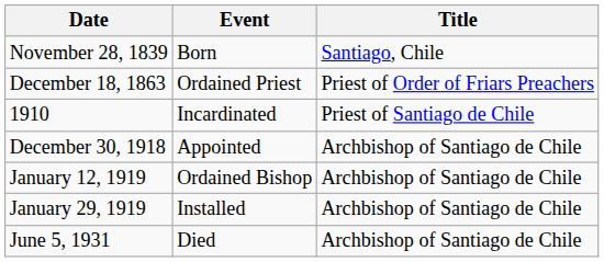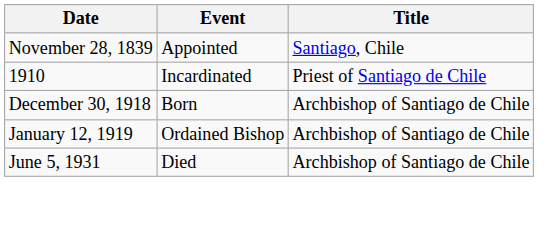 <table class="wikitable">
 <tr>
 <th scope="col">Date</th>
 <th scope="col">Event</th>
 <th scope="col">Title</th>
 </tr>
 <tr>
 <td>November 28, 1839</td>
-<td>Born</td>
+<td>Appointed</td>
 <td><a href='#'>Santiago</a>, Chile</td>
-</tr>
-<tr>
-<td>December 18, 1863</td>
-<td>Ordained Priest</td>
-<td>Priest of <a href='#'>Order of Friars Preachers</a></td>
 </tr>
 <tr>
 <td>1910</td>
 <td>Incardinated</td>
 <td>Priest of <a href='#'>Santiago de Chile</a></td>
 </tr>
 <tr>
 <td>December 30, 1918</td>
-<td>Appointed</td>
+<td>Born</td>
 <td>Archbishop of Santiago de Chile</td>
 </tr>
 <tr>
 <td>January 12, 1919</td>
 <td>Ordained Bishop</td>
 <td>Archbishop of Santiago de Chile</td>
 </tr>
 <tr>
-<td>January 29, 1919</td>
-<td>Installed</td>
-<td>Archbishop of Santiago de Chile</td>
-</tr>
-<tr>
 <td>June 5, 1931</td>
 <td>Died</td>
 <td>Archbishop of Santiago de Chile</td>
 </tr>
 </table>
